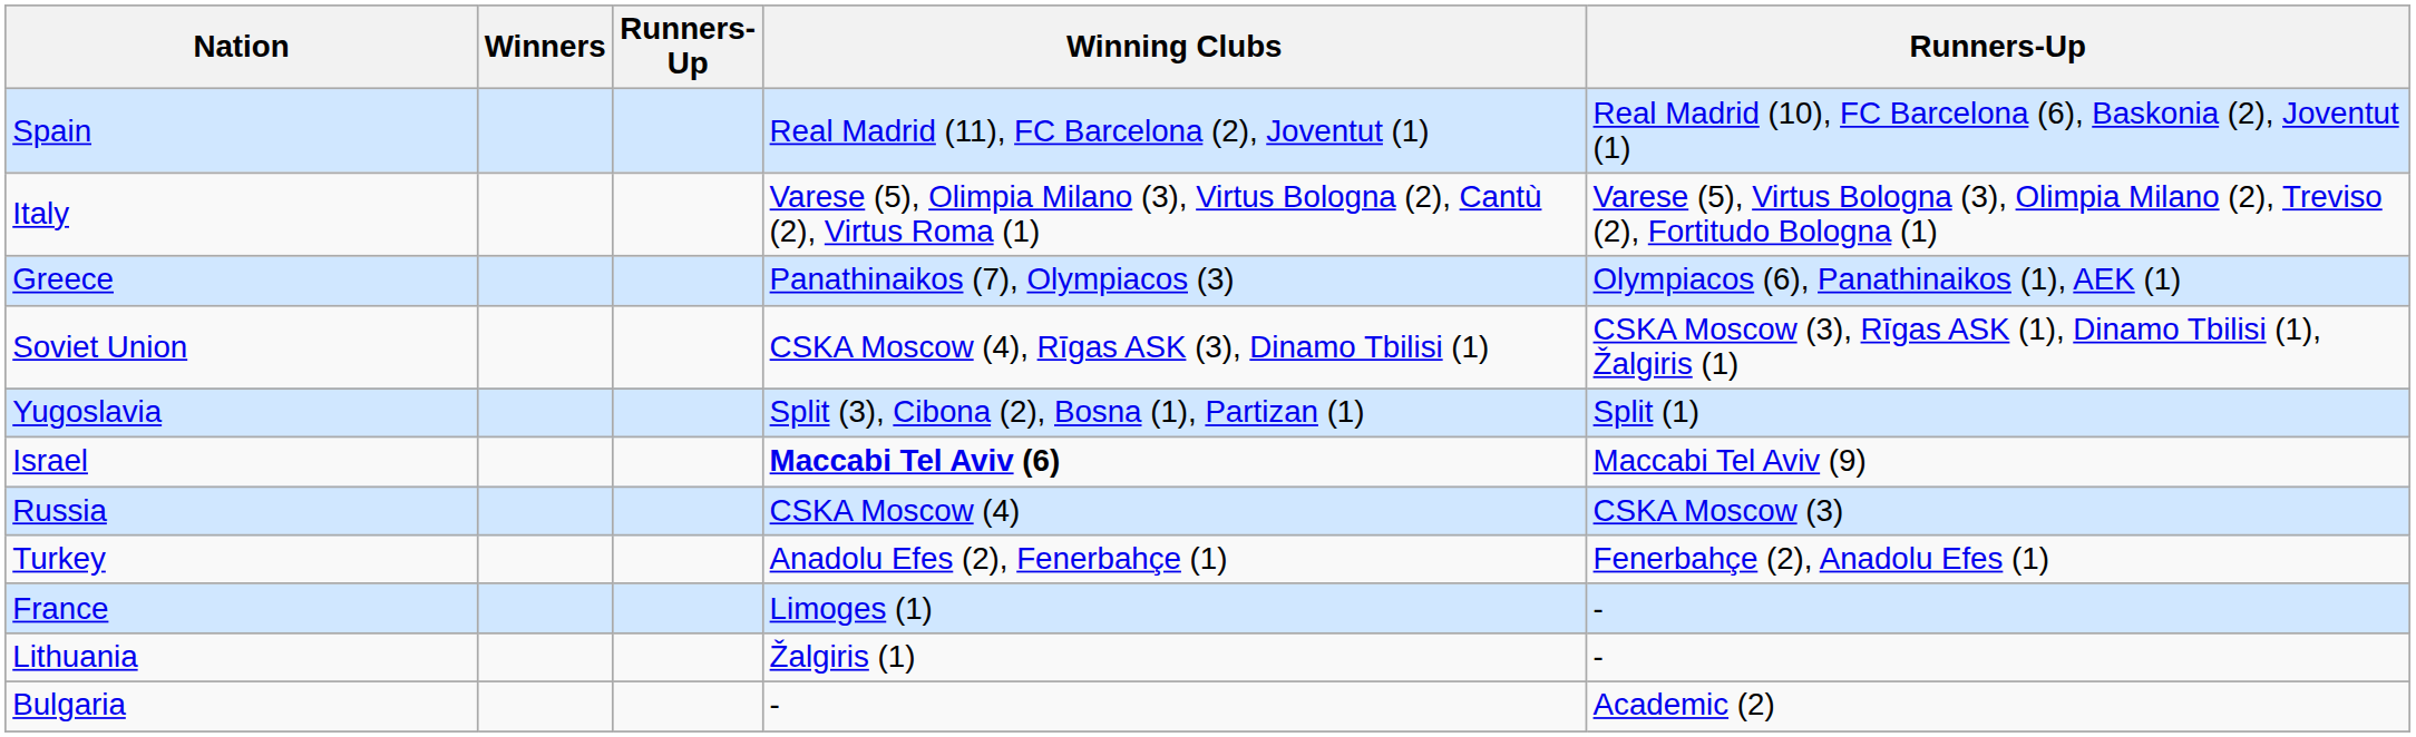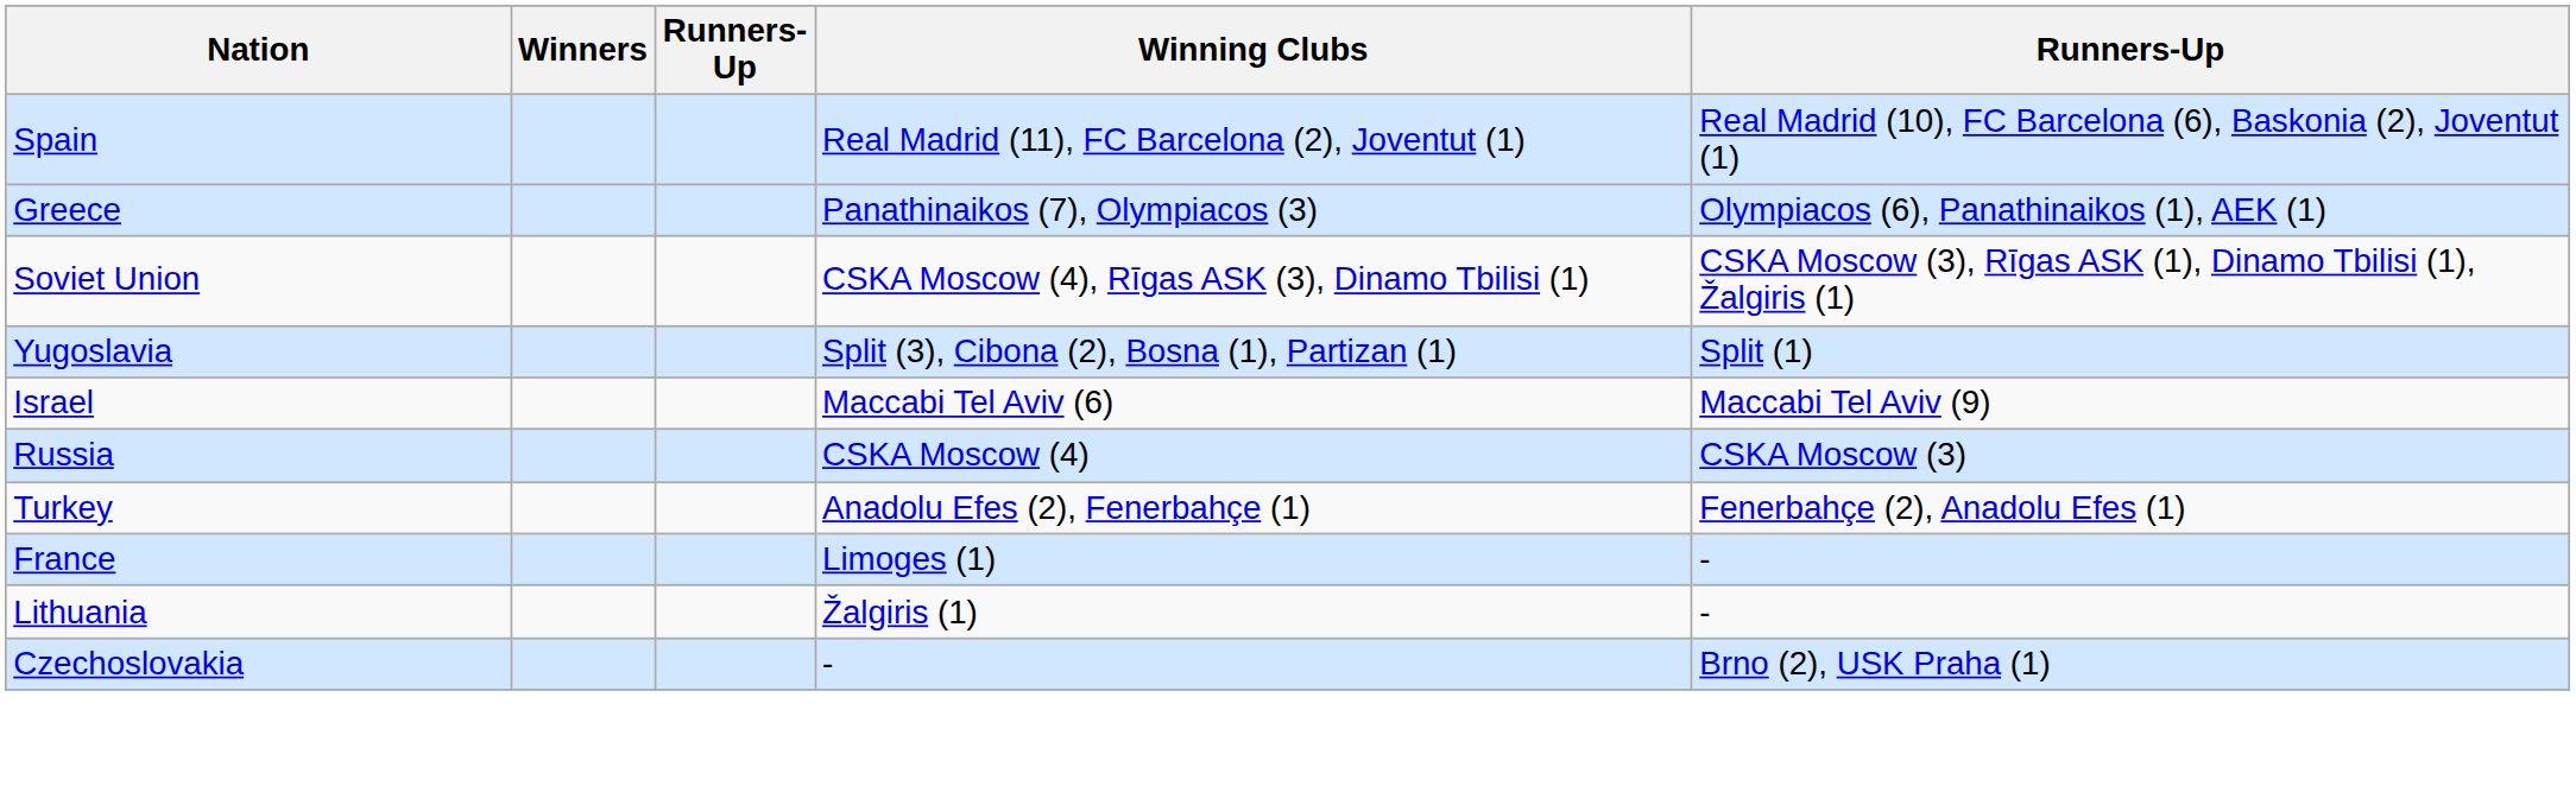 <table class="wikitable">
 <tr>
 <th width=20%>Nation</th>
 <th width=5%>Winners</th>
 <th width=5%>Runners-Up</th>
 <th width=35%>Winning Clubs</th>
 <th width=35%>Runners-Up</th>
 </tr>
 <tr align=left bgcolor=#D0E7FF>
 <td> <a href='#'>Spain</a></td>
 <td></td>
 <td></td>
 <td><a href='#'>Real Madrid</a> (11), <a href='#'>FC Barcelona</a> (2), <a href='#'>Joventut</a> (1)</td>
 <td><a href='#'>Real Madrid</a> (10), <a href='#'>FC Barcelona</a> (6), <a href='#'>Baskonia</a> (2), <a href='#'>Joventut</a> (1)</td>
-</tr>
-<tr>
-<td> <a href='#'>Italy</a></td>
-<td></td>
-<td></td>
-<td><a href='#'>Varese</a> (5), <a href='#'>Olimpia Milano</a> (3), <a href='#'>Virtus Bologna</a> (2), <a href='#'>Cantù</a> (2), <a href='#'>Virtus Roma</a> (1)</td>
-<td><a href='#'>Varese</a> (5), <a href='#'>Virtus Bologna</a> (3), <a href='#'>Olimpia Milano</a> (2), <a href='#'>Treviso</a> (2), <a href='#'>Fortitudo Bologna</a> (1)</td>
 </tr>
 <tr align=left bgcolor=#D0E7FF>
 <td> <a href='#'>Greece</a></td>
 <td></td>
 <td></td>
 <td><a href='#'>Panathinaikos</a> (7), <a href='#'>Olympiacos</a> (3)</td>
 <td><a href='#'>Olympiacos</a> (6), <a href='#'>Panathinaikos</a> (1), <a href='#'>AEK</a> (1)</td>
 </tr>
 <tr>
 <td> <a href='#'>Soviet Union</a></td>
 <td></td>
 <td></td>
 <td><a href='#'>CSKA Moscow</a> (4), <a href='#'>Rīgas ASK</a> (3), <a href='#'>Dinamo Tbilisi</a> (1)</td>
 <td><a href='#'>CSKA Moscow</a> (3), <a href='#'>Rīgas ASK</a> (1), <a href='#'>Dinamo Tbilisi</a> (1), <a href='#'>Žalgiris</a> (1)</td>
 </tr>
 <tr align=left bgcolor=#D0E7FF>
 <td> <a href='#'>Yugoslavia</a></td>
 <td></td>
 <td></td>
 <td><a href='#'>Split</a> (3), <a href='#'>Cibona</a> (2), <a href='#'>Bosna</a> (1), <a href='#'>Partizan</a> (1)</td>
 <td><a href='#'>Split</a> (1)</td>
 </tr>
 <tr>
 <td> <a href='#'>Israel</a></td>
 <td></td>
 <td></td>
-<td><strong><a href='#'>Maccabi Tel Aviv</a> (6)</strong></td>
+<td><a href='#'>Maccabi Tel Aviv</a> (6)</td>
 <td><a href='#'>Maccabi Tel Aviv</a> (9)</td>
 </tr>
 <tr align=left bgcolor=#D0E7FF>
 <td> <a href='#'>Russia</a></td>
 <td></td>
 <td></td>
 <td><a href='#'>CSKA Moscow</a> (4)</td>
 <td><a href='#'>CSKA Moscow</a> (3)</td>
 </tr>
 <tr>
 <td> <a href='#'>Turkey</a></td>
 <td></td>
 <td></td>
 <td><a href='#'>Anadolu Efes</a> (2), <a href='#'>Fenerbahçe</a> (1)</td>
 <td><a href='#'>Fenerbahçe</a> (2), <a href='#'>Anadolu Efes</a> (1)</td>
 </tr>
 <tr align=left bgcolor=#D0E7FF>
 <td> <a href='#'>France</a></td>
 <td></td>
 <td></td>
 <td><a href='#'>Limoges</a> (1)</td>
 <td>-</td>
 </tr>
 <tr>
 <td> <a href='#'>Lithuania</a></td>
 <td></td>
 <td></td>
 <td><a href='#'>Žalgiris</a> (1)</td>
 <td>-</td>
 </tr>
-<tr>
-<td> <a href='#'>Bulgaria</a></td>
+<tr align=left bgcolor=#D0E7FF>
+<td> <a href='#'>Czechoslovakia</a></td>
 <td></td>
 <td></td>
 <td>-</td>
-<td><a href='#'>Academic</a> (2)</td>
+<td><a href='#'>Brno</a> (2), <a href='#'>USK Praha</a> (1)</td>
 </tr>
 </table>
